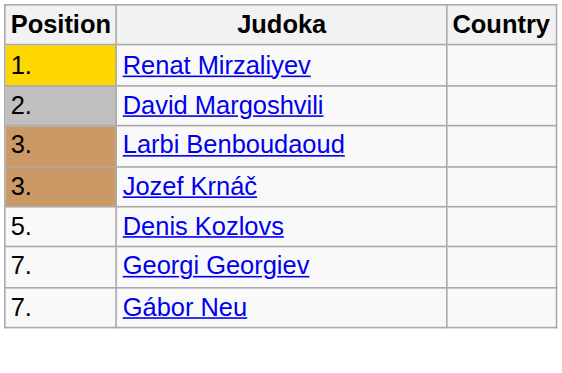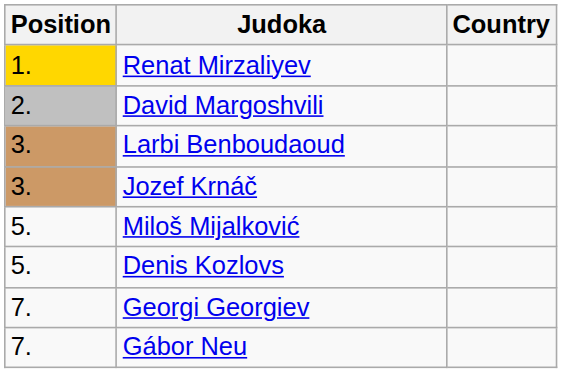 <table class=wikitable>
 <tr>
 <th width=10>Position</th>
 <th width=200>Judoka</th>
 <th width=10>Country</th>
 </tr>
 <tr>
 <td bgcolor=gold>1.</td>
 <td><a href='#'>Renat Mirzaliyev</a></td>
 <td></td>
 </tr>
 <tr>
 <td bgcolor="silver">2.</td>
 <td><a href='#'>David Margoshvili</a></td>
 <td></td>
 </tr>
 <tr>
 <td bgcolor="CC9966">3.</td>
 <td><a href='#'>Larbi Benboudaoud</a></td>
 <td></td>
 </tr>
 <tr>
 <td bgcolor="CC9966">3.</td>
 <td><a href='#'>Jozef Krnáč</a></td>
 <td></td>
 </tr>
 <tr>
 <td>5.</td>
+<td><a href='#'>Miloš Mijalković</a></td>
+<td></td>
+</tr>
+<tr>
+<td>5.</td>
 <td><a href='#'>Denis Kozlovs</a></td>
 <td></td>
 </tr>
 <tr>
 <td>7.</td>
 <td><a href='#'>Georgi Georgiev</a></td>
 <td></td>
 </tr>
 <tr>
 <td>7.</td>
 <td><a href='#'>Gábor Neu</a></td>
 <td></td>
 </tr>
 </table>
